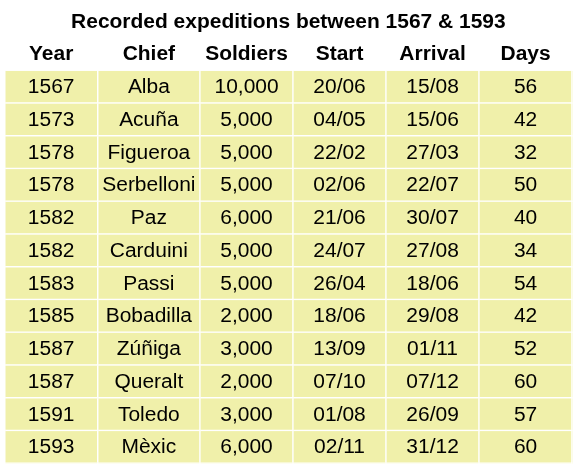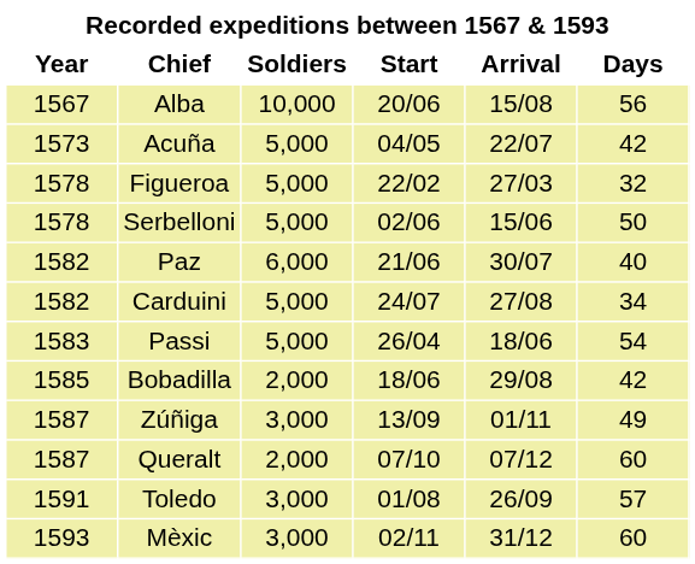 <table border="1" cellpadding="3" style="border-collapse:collapse;border:1px solid white; text-align:center;">
 <tr>
 <td colspan="8"><strong>Recorded expeditions between 1567 & 1593</strong></td>
 </tr>
 <tr style="">
 <td style="width:4em;text-align:center;"><strong>Year</strong></td>
 <td style="width:4em;"><strong>Chief</strong></td>
 <td style="width:4em;"><strong>Soldiers</strong></td>
 <td style="width:4em;text-align:center;"><strong>Start</strong></td>
 <td style="width:4em;"><strong>Arrival</strong></td>
 <td style="width:4em;"><strong>Days</strong></td>
 </tr>
 <tr style="background:#f0f0aa;">
 <td>1567</td>
 <td>Alba</td>
 <td>10,000</td>
 <td>20/06</td>
 <td>15/08</td>
 <td>56</td>
 </tr>
 <tr style="background:#f0f0aa;">
 <td>1573</td>
 <td>Acuña</td>
 <td>5,000</td>
 <td>04/05</td>
-<td>15/06</td>
+<td>22/07</td>
 <td>42</td>
 </tr>
 <tr style="background:#f0f0aa;">
 <td>1578</td>
 <td>Figueroa</td>
 <td>5,000</td>
 <td>22/02</td>
 <td>27/03</td>
 <td>32</td>
 </tr>
 <tr style="background:#f0f0aa;">
 <td>1578</td>
 <td>Serbelloni</td>
 <td>5,000</td>
 <td>02/06</td>
-<td>22/07</td>
+<td>15/06</td>
 <td>50</td>
 </tr>
 <tr style="background:#f0f0aa;">
 <td>1582</td>
 <td>Paz</td>
 <td>6,000</td>
 <td>21/06</td>
 <td>30/07</td>
 <td>40</td>
 </tr>
 <tr style="background:#f0f0aa;">
 <td>1582</td>
 <td>Carduini</td>
 <td>5,000</td>
 <td>24/07</td>
 <td>27/08</td>
 <td>34</td>
 </tr>
 <tr style="background:#f0f0aa;">
 <td>1583</td>
 <td>Passi</td>
 <td>5,000</td>
 <td>26/04</td>
 <td>18/06</td>
 <td>54</td>
 </tr>
 <tr style="background:#f0f0aa;">
 <td>1585</td>
 <td>Bobadilla</td>
 <td>2,000</td>
 <td>18/06</td>
 <td>29/08</td>
 <td>42</td>
 </tr>
 <tr style="background:#f0f0aa;">
 <td>1587</td>
 <td>Zúñiga</td>
 <td>3,000</td>
 <td>13/09</td>
 <td>01/11</td>
-<td>52</td>
+<td>49</td>
 </tr>
 <tr style="background:#f0f0aa;">
 <td>1587</td>
 <td>Queralt</td>
 <td>2,000</td>
 <td>07/10</td>
 <td>07/12</td>
 <td>60</td>
 </tr>
 <tr style="background:#f0f0aa;">
 <td>1591</td>
 <td>Toledo</td>
 <td>3,000</td>
 <td>01/08</td>
 <td>26/09</td>
 <td>57</td>
 </tr>
 <tr style="background:#f0f0aa;">
 <td>1593</td>
 <td>Mèxic</td>
-<td>6,000</td>
+<td>3,000</td>
 <td>02/11</td>
 <td>31/12</td>
 <td>60</td>
 </tr>
 </table>
